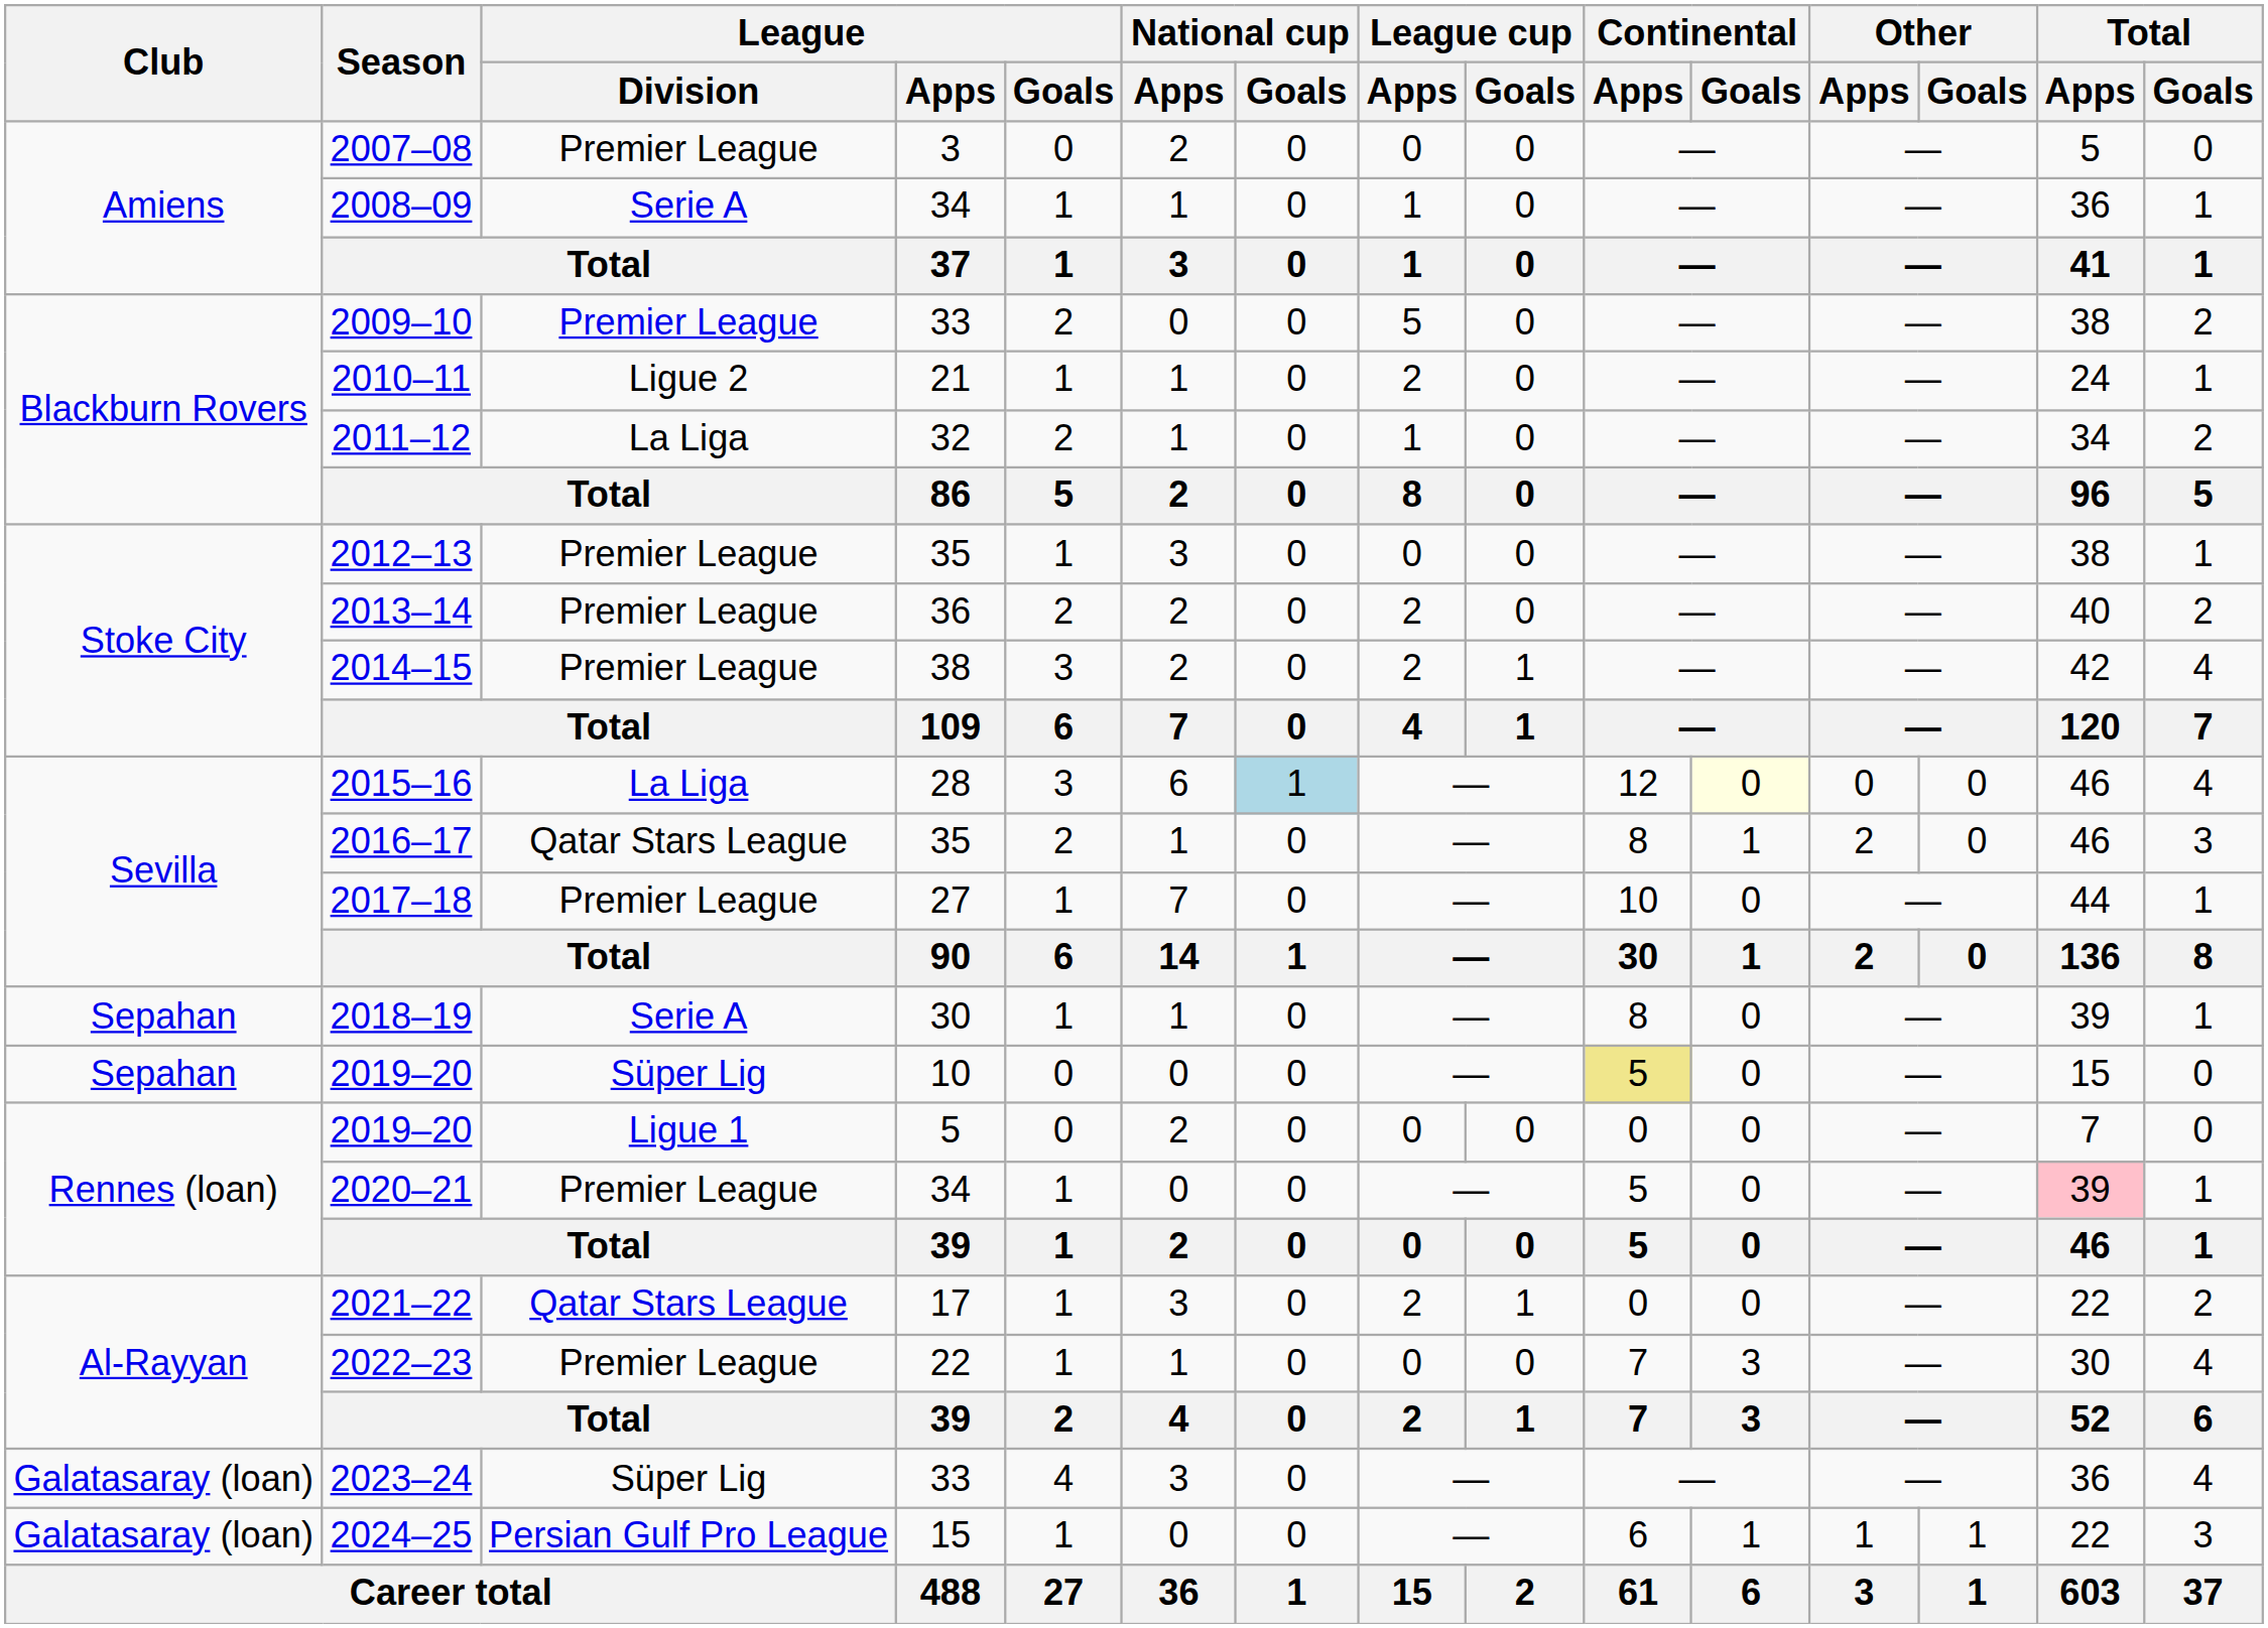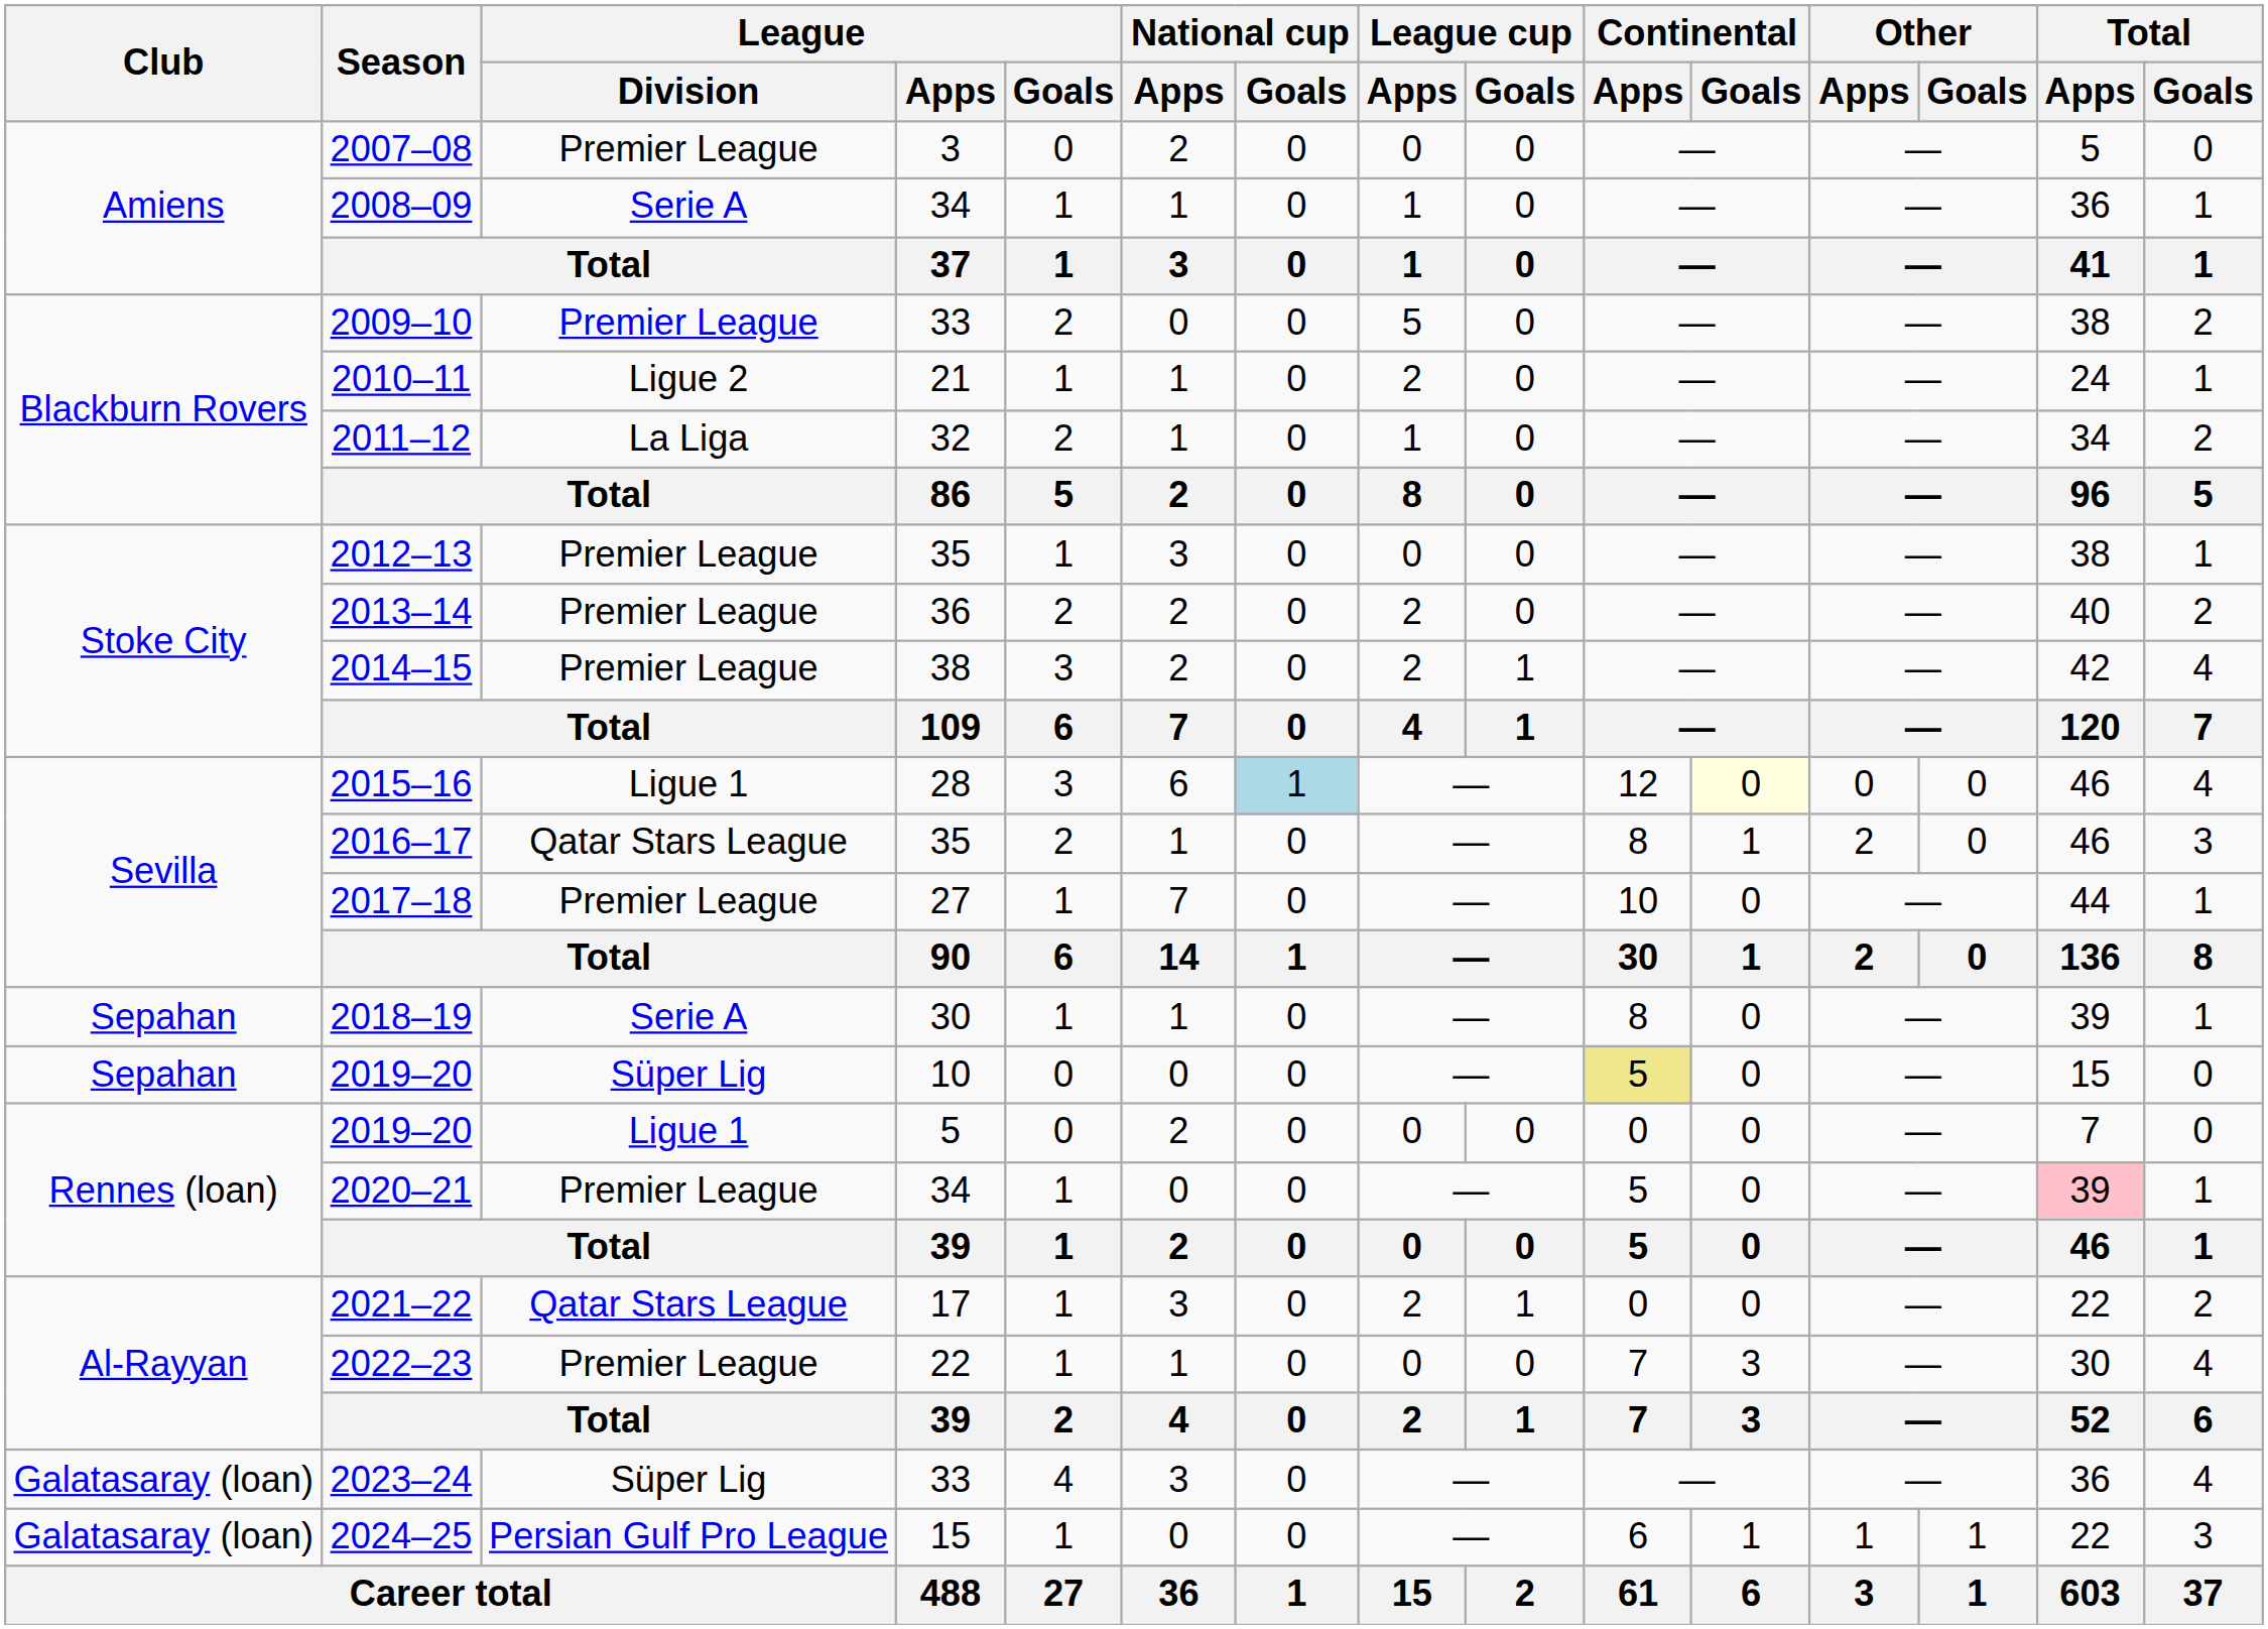 <table class="wikitable" style="text-align: center;">
 <tr>
 <th rowspan="2">Club</th>
 <th rowspan="2">Season</th>
 <th colspan="3">League</th>
 <th colspan="2">National cup</th>
 <th colspan="2">League cup</th>
 <th colspan="2">Continental</th>
 <th colspan="2">Other</th>
 <th colspan="2">Total</th>
 </tr>
 <tr>
 <th>Division</th>
 <th>Apps</th>
 <th>Goals</th>
 <th>Apps</th>
 <th>Goals</th>
 <th>Apps</th>
 <th>Goals</th>
 <th>Apps</th>
 <th>Goals</th>
 <th>Apps</th>
 <th>Goals</th>
 <th>Apps</th>
 <th>Goals</th>
 </tr>
 <tr>
 <td rowspan="3"><a href='#'>Amiens</a></td>
 <td><a href='#'>2007–08</a></td>
 <td>Premier League</td>
 <td>3</td>
 <td>0</td>
 <td>2</td>
 <td>0</td>
 <td>0</td>
 <td>0</td>
 <td colspan="2">—</td>
 <td colspan="2">—</td>
 <td>5</td>
 <td>0</td>
 </tr>
 <tr>
 <td><a href='#'>2008–09</a></td>
 <td><a href='#'>Serie A</a></td>
 <td>34</td>
 <td>1</td>
 <td>1</td>
 <td>0</td>
 <td>1</td>
 <td>0</td>
 <td colspan="2">—</td>
 <td colspan="2">—</td>
 <td>36</td>
 <td>1</td>
 </tr>
 <tr>
 <th colspan="2">Total</th>
 <th>37</th>
 <th>1</th>
 <th>3</th>
 <th>0</th>
 <th>1</th>
 <th>0</th>
 <th colspan="2">—</th>
 <th colspan="2">—</th>
 <th>41</th>
 <th>1</th>
 </tr>
 <tr>
 <td rowspan="4"><a href='#'>Blackburn Rovers</a></td>
 <td><a href='#'>2009–10</a></td>
 <td><a href='#'>Premier League</a></td>
 <td>33</td>
 <td>2</td>
 <td>0</td>
 <td>0</td>
 <td>5</td>
 <td>0</td>
 <td colspan="2">—</td>
 <td colspan="2">—</td>
 <td>38</td>
 <td>2</td>
 </tr>
 <tr>
 <td><a href='#'>2010–11</a></td>
 <td>Ligue 2</td>
 <td>21</td>
 <td>1</td>
 <td>1</td>
 <td>0</td>
 <td>2</td>
 <td>0</td>
 <td colspan="2">—</td>
 <td colspan="2">—</td>
 <td>24</td>
 <td>1</td>
 </tr>
 <tr>
 <td><a href='#'>2011–12</a></td>
 <td>La Liga</td>
 <td>32</td>
 <td>2</td>
 <td>1</td>
 <td>0</td>
 <td>1</td>
 <td>0</td>
 <td colspan="2">—</td>
 <td colspan="2">—</td>
 <td>34</td>
 <td>2</td>
 </tr>
 <tr>
 <th colspan="2">Total</th>
 <th>86</th>
 <th>5</th>
 <th>2</th>
 <th>0</th>
 <th>8</th>
 <th>0</th>
 <th colspan="2">—</th>
 <th colspan="2">—</th>
 <th>96</th>
 <th>5</th>
 </tr>
 <tr>
 <td rowspan="4"><a href='#'>Stoke City</a></td>
 <td><a href='#'>2012–13</a></td>
 <td>Premier League</td>
 <td>35</td>
 <td>1</td>
 <td>3</td>
 <td>0</td>
 <td>0</td>
 <td>0</td>
 <td colspan="2">—</td>
 <td colspan="2">—</td>
 <td>38</td>
 <td>1</td>
 </tr>
 <tr>
 <td><a href='#'>2013–14</a></td>
 <td>Premier League</td>
 <td>36</td>
 <td>2</td>
 <td>2</td>
 <td>0</td>
 <td>2</td>
 <td>0</td>
 <td colspan="2">—</td>
 <td colspan="2">—</td>
 <td>40</td>
 <td>2</td>
 </tr>
 <tr>
 <td><a href='#'>2014–15</a></td>
 <td>Premier League</td>
 <td>38</td>
 <td>3</td>
 <td>2</td>
 <td>0</td>
 <td>2</td>
 <td>1</td>
 <td colspan="2">—</td>
 <td colspan="2">—</td>
 <td>42</td>
 <td>4</td>
 </tr>
 <tr>
 <th colspan="2">Total</th>
 <th>109</th>
 <th>6</th>
 <th>7</th>
 <th>0</th>
 <th>4</th>
 <th>1</th>
 <th colspan="2">—</th>
 <th colspan="2">—</th>
 <th>120</th>
 <th>7</th>
 </tr>
 <tr>
 <td rowspan="4"><a href='#'>Sevilla</a></td>
 <td><a href='#'>2015–16</a></td>
-<td><a href='#'>La Liga</a></td>
+<td>Ligue 1</td>
 <td>28</td>
 <td>3</td>
 <td>6</td>
 <td style="background: lightblue;">1</td>
 <td colspan="2">—</td>
 <td>12</td>
 <td style="background: lightyellow;">0</td>
 <td>0</td>
 <td>0</td>
 <td>46</td>
 <td>4</td>
 </tr>
 <tr>
 <td><a href='#'>2016–17</a></td>
 <td>Qatar Stars League</td>
 <td>35</td>
 <td>2</td>
 <td>1</td>
 <td>0</td>
 <td colspan="2">—</td>
 <td>8</td>
 <td>1</td>
 <td>2</td>
 <td>0</td>
 <td>46</td>
 <td>3</td>
 </tr>
 <tr>
 <td><a href='#'>2017–18</a></td>
 <td>Premier League</td>
 <td>27</td>
 <td>1</td>
 <td>7</td>
 <td>0</td>
 <td colspan="2">—</td>
 <td>10</td>
 <td>0</td>
 <td colspan="2">—</td>
 <td>44</td>
 <td>1</td>
 </tr>
 <tr>
 <th colspan="2">Total</th>
 <th>90</th>
 <th>6</th>
 <th>14</th>
 <th>1</th>
 <th colspan="2">—</th>
 <th>30</th>
 <th>1</th>
 <th>2</th>
 <th>0</th>
 <th>136</th>
 <th>8</th>
 </tr>
 <tr>
 <td><a href='#'>Sepahan</a></td>
 <td><a href='#'>2018–19</a></td>
 <td><a href='#'>Serie A</a></td>
 <td>30</td>
 <td>1</td>
 <td>1</td>
 <td>0</td>
 <td colspan="2">—</td>
 <td>8</td>
 <td>0</td>
 <td colspan="2">—</td>
 <td>39</td>
 <td>1</td>
 </tr>
 <tr>
 <td><a href='#'>Sepahan</a></td>
 <td><a href='#'>2019–20</a></td>
 <td><a href='#'>Süper Lig</a></td>
 <td>10</td>
 <td>0</td>
 <td>0</td>
 <td>0</td>
 <td colspan="2">—</td>
 <td style="background: khaki;">5</td>
 <td>0</td>
 <td colspan="2">—</td>
 <td>15</td>
 <td>0</td>
 </tr>
 <tr>
 <td rowspan="3"><a href='#'>Rennes</a> (loan)</td>
 <td><a href='#'>2019–20</a></td>
 <td><a href='#'>Ligue 1</a></td>
 <td>5</td>
 <td>0</td>
 <td>2</td>
 <td>0</td>
 <td>0</td>
 <td>0</td>
 <td>0</td>
 <td>0</td>
 <td colspan="2">—</td>
 <td>7</td>
 <td>0</td>
 </tr>
 <tr>
 <td><a href='#'>2020–21</a></td>
 <td>Premier League</td>
 <td>34</td>
 <td>1</td>
 <td>0</td>
 <td>0</td>
 <td colspan="2">—</td>
 <td>5</td>
 <td>0</td>
 <td colspan="2">—</td>
 <td style="background: pink;">39</td>
 <td>1</td>
 </tr>
 <tr>
 <th colspan="2">Total</th>
 <th>39</th>
 <th>1</th>
 <th>2</th>
 <th>0</th>
 <th>0</th>
 <th>0</th>
 <th>5</th>
 <th>0</th>
 <th colspan="2">—</th>
 <th>46</th>
 <th>1</th>
 </tr>
 <tr>
 <td rowspan=3><a href='#'>Al-Rayyan</a></td>
 <td><a href='#'>2021–22</a></td>
 <td><a href='#'>Qatar Stars League</a></td>
 <td>17</td>
 <td>1</td>
 <td>3</td>
 <td>0</td>
 <td>2</td>
 <td>1</td>
 <td>0</td>
 <td>0</td>
 <td colspan="2">—</td>
 <td>22</td>
 <td>2</td>
 </tr>
 <tr>
 <td><a href='#'>2022–23</a></td>
 <td>Premier League</td>
 <td>22</td>
 <td>1</td>
 <td>1</td>
 <td>0</td>
 <td>0</td>
 <td>0</td>
 <td>7</td>
 <td>3</td>
 <td colspan="2">—</td>
 <td>30</td>
 <td>4</td>
 </tr>
 <tr>
 <th colspan="2">Total</th>
 <th>39</th>
 <th>2</th>
 <th>4</th>
 <th>0</th>
 <th>2</th>
 <th>1</th>
 <th>7</th>
 <th>3</th>
 <th colspan="2">—</th>
 <th>52</th>
 <th>6</th>
 </tr>
 <tr>
 <td><a href='#'>Galatasaray</a> (loan)</td>
 <td><a href='#'>2023–24</a></td>
 <td>Süper Lig</td>
 <td>33</td>
 <td>4</td>
 <td>3</td>
 <td>0</td>
 <td colspan="2">—</td>
 <td colspan="2">—</td>
 <td colspan="2">—</td>
 <td>36</td>
 <td>4</td>
 </tr>
 <tr>
 <td><a href='#'>Galatasaray</a> (loan)</td>
 <td><a href='#'>2024–25</a></td>
 <td><a href='#'>Persian Gulf Pro League</a></td>
 <td>15</td>
 <td>1</td>
 <td>0</td>
 <td>0</td>
 <td colspan="2">—</td>
 <td>6</td>
 <td>1</td>
 <td>1</td>
 <td>1</td>
 <td>22</td>
 <td>3</td>
 </tr>
 <tr>
 <th colspan="3">Career total</th>
 <th>488</th>
 <th>27</th>
 <th>36</th>
 <th>1</th>
 <th>15</th>
 <th>2</th>
 <th>61</th>
 <th>6</th>
 <th>3</th>
 <th>1</th>
 <th>603</th>
 <th>37</th>
 </tr>
 </table>
